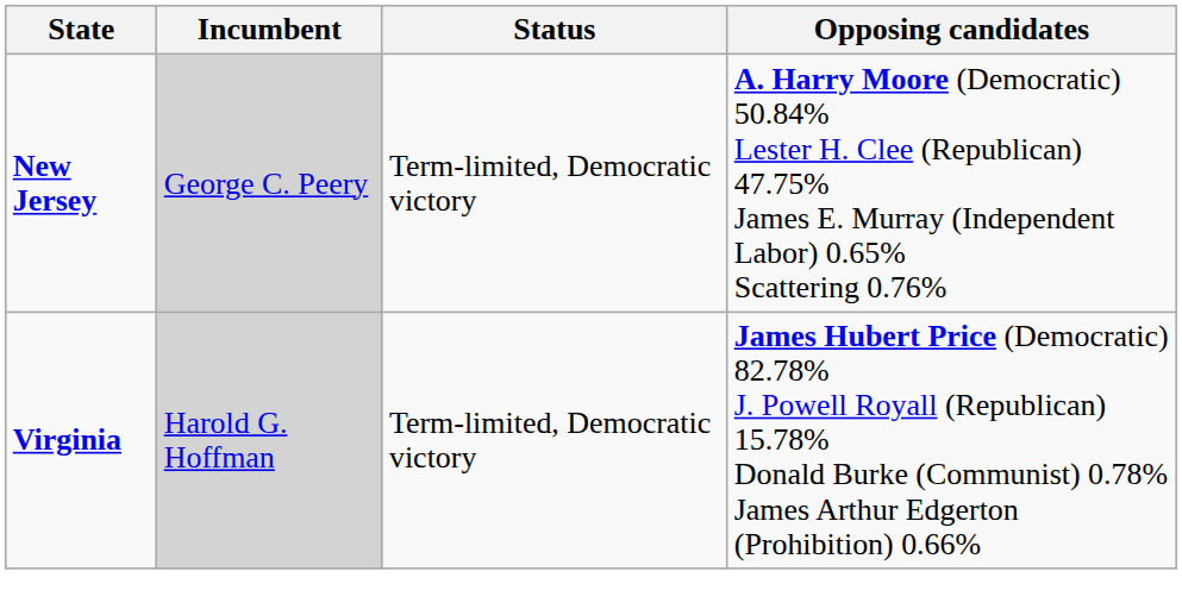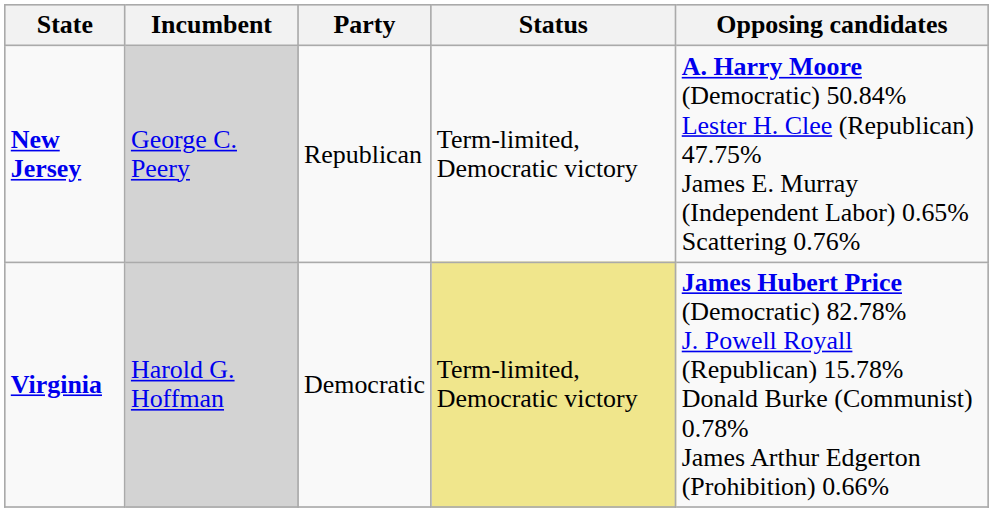 <table class="wikitable">
 <tr>
 <th>State</th>
 <th>Incumbent</th>
+<th>Party</th>
 <th>Status</th>
 <th>Opposing candidates</th>
 </tr>
 <tr>
 <td><strong><a href='#'>New Jersey</a></strong></td>
 <td bgcolor="lightgrey"><a href='#'>George C. Peery</a></td>
+<td>Republican</td>
 <td>Term-limited, Democratic victory</td>
 <td><strong><a href='#'>A. Harry Moore</a></strong> (Democratic) 50.84%<br><a href='#'>Lester H. Clee</a> (Republican) 47.75%<br>James E. Murray (Independent Labor) 0.65%<br>Scattering 0.76%<br></td>
 </tr>
 <tr>
 <td><strong><a href='#'>Virginia</a></strong></td>
 <td bgcolor="lightgrey"><a href='#'>Harold G. Hoffman</a></td>
-<td>Term-limited, Democratic victory</td>
+<td>Democratic</td>
+<td style="background: khaki;">Term-limited, Democratic victory</td>
 <td><strong><a href='#'>James Hubert Price</a></strong> (Democratic) 82.78%<br><a href='#'>J. Powell Royall</a> (Republican) 15.78%<br>Donald Burke (Communist) 0.78%<br>James Arthur Edgerton (Prohibition) 0.66%<br></td>
 </tr>
 </table>
